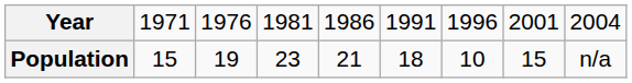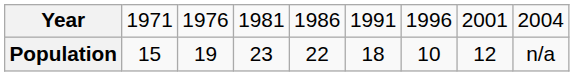 <table class="wikitable" style="text-align:center" cellpadding="3">
 <tr>
 <th>Year</th>
 <td>1971</td>
 <td>1976</td>
 <td>1981</td>
 <td>1986</td>
 <td>1991</td>
 <td>1996</td>
 <td>2001</td>
 <td>2004</td>
 </tr>
 <tr>
 <th>Population</th>
 <td>15</td>
 <td>19</td>
 <td>23</td>
-<td>21</td>
+<td>22</td>
 <td>18</td>
 <td>10</td>
-<td>15</td>
+<td>12</td>
 <td>n/a</td>
 </tr>
 </table>
